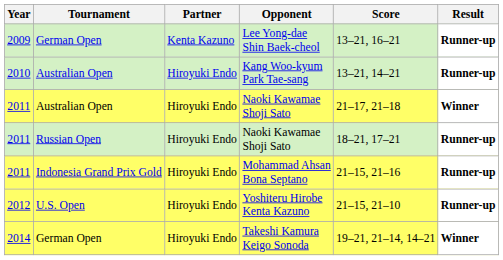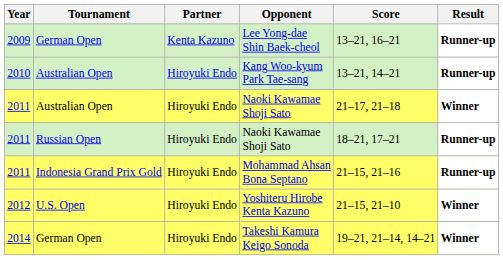 <table class="sortable wikitable" style="font-size: 90%;">
 <tr>
 <th>Year</th>
 <th>Tournament</th>
 <th>Partner</th>
 <th>Opponent</th>
 <th>Score</th>
 <th>Result</th>
 </tr>
 <tr style="background:#D4F1C5">
 <td align="center"><a href='#'>2009</a></td>
 <td align="left"><a href='#'>German Open</a></td>
 <td align="left"> <a href='#'>Kenta Kazuno</a></td>
 <td align="left"> <a href='#'>Lee Yong-dae</a> <br>  <a href='#'>Shin Baek-cheol</a></td>
 <td align="left">13–21, 16–21</td>
 <td style="text-align:left; background:white"> <strong>Runner-up</strong></td>
 </tr>
 <tr style="background:#D4F1C5">
 <td align="center"><a href='#'>2010</a></td>
 <td align="left"><a href='#'>Australian Open</a></td>
 <td align="left"> <a href='#'>Hiroyuki Endo</a></td>
 <td align="left"> <a href='#'>Kang Woo-kyum</a> <br>  <a href='#'>Park Tae-sang</a></td>
 <td align="left">13–21, 14–21</td>
 <td style="text-align:left; background:white"> <strong>Runner-up</strong></td>
 </tr>
 <tr style="background:#FFFF67">
 <td align="center"><a href='#'>2011</a></td>
 <td align="left">Australian Open</td>
 <td align="left"> Hiroyuki Endo</td>
 <td align="left"> <a href='#'>Naoki Kawamae</a> <br>  <a href='#'>Shoji Sato</a></td>
 <td align="left">21–17, 21–18</td>
 <td style="text-align:left; background:white"> <strong>Winner</strong></td>
 </tr>
 <tr style="background:#D4F1C5">
 <td align="center"><a href='#'>2011</a></td>
 <td align="left"><a href='#'>Russian Open</a></td>
 <td align="left"> Hiroyuki Endo</td>
 <td align="left"> Naoki Kawamae <br>  Shoji Sato</td>
 <td align="left">18–21, 17–21</td>
 <td style="text-align:left; background:white"> <strong>Runner-up</strong></td>
 </tr>
 <tr style="background:#FFFF67">
 <td align="center"><a href='#'>2011</a></td>
 <td align="left"><a href='#'>Indonesia Grand Prix Gold</a></td>
 <td align="left"> Hiroyuki Endo</td>
 <td align="left"> <a href='#'>Mohammad Ahsan</a> <br>  <a href='#'>Bona Septano</a></td>
 <td align="left">21–15, 21–16</td>
 <td style="text-align:left; background:white"> <strong>Runner-up</strong></td>
 </tr>
 <tr style="background:#FFFF67">
 <td align="center"><a href='#'>2012</a></td>
 <td align="left"><a href='#'>U.S. Open</a></td>
 <td align="left"> Hiroyuki Endo</td>
 <td align="left"> <a href='#'>Yoshiteru Hirobe</a> <br>  <a href='#'>Kenta Kazuno</a></td>
 <td align="left">21–15, 21–10</td>
-<td style="text-align:left; background:white"> <strong>Runner-up</strong></td>
+<td style="text-align:left; background:white"> <strong>Winner</strong></td>
 </tr>
 <tr style="background:#FFFF67">
 <td align="center"><a href='#'>2014</a></td>
 <td align="left">German Open</td>
 <td align="left"> Hiroyuki Endo</td>
 <td align="left"> <a href='#'>Takeshi Kamura</a> <br>  <a href='#'>Keigo Sonoda</a></td>
 <td align="left">19–21, 21–14, 14–21</td>
 <td style="text-align:left; background:white"> <strong>Winner</strong></td>
 </tr>
 </table>
